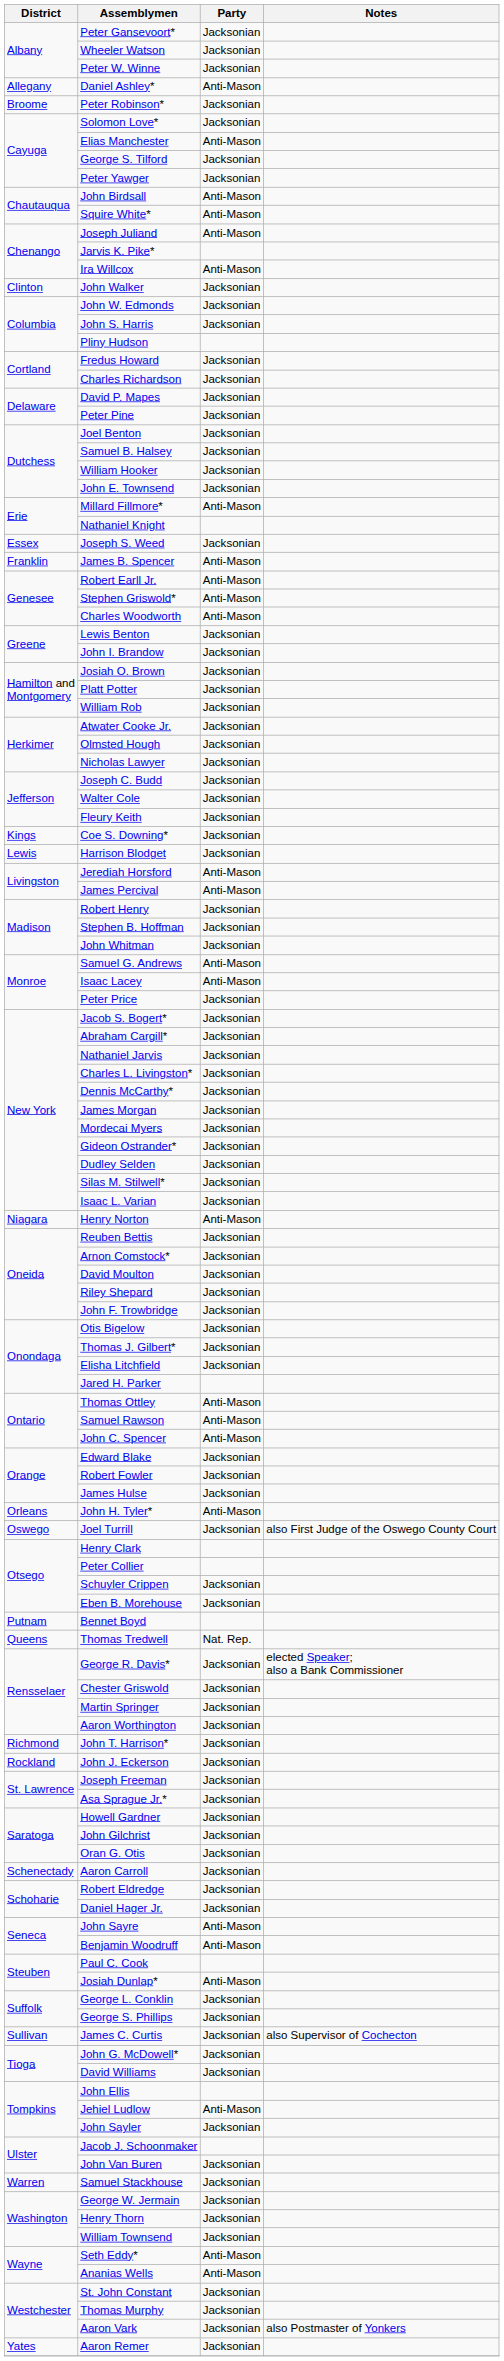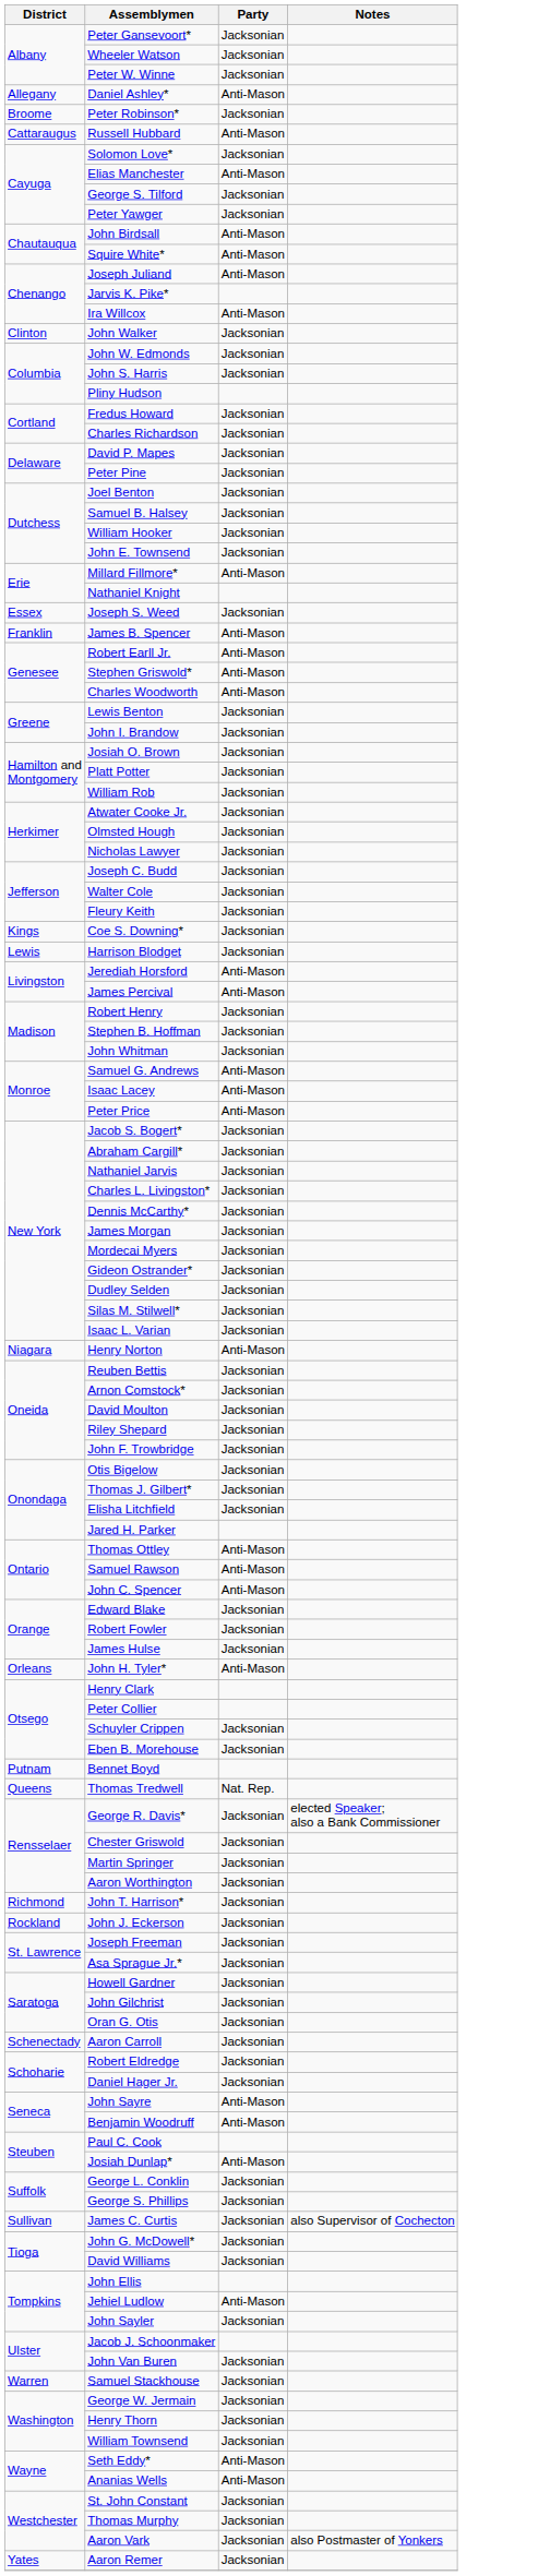 <table class=wikitable>
 <tr>
 <th>District</th>
 <th>Assemblymen</th>
 <th>Party</th>
 <th>Notes</th>
 </tr>
 <tr>
 <td rowspan="3"><a href='#'>Albany</a></td>
 <td><a href='#'>Peter Gansevoort</a>*</td>
 <td>Jacksonian</td>
 <td></td>
 </tr>
 <tr>
 <td><a href='#'>Wheeler Watson</a></td>
 <td>Jacksonian</td>
 <td></td>
 </tr>
 <tr>
 <td><a href='#'>Peter W. Winne</a></td>
 <td>Jacksonian</td>
 <td></td>
 </tr>
 <tr>
 <td><a href='#'>Allegany</a></td>
 <td><a href='#'>Daniel Ashley</a>*</td>
 <td>Anti-Mason</td>
 <td></td>
 </tr>
 <tr>
 <td><a href='#'>Broome</a></td>
 <td><a href='#'>Peter Robinson</a>*</td>
 <td>Jacksonian</td>
+<td></td>
+</tr>
+<tr>
+<td><a href='#'>Cattaraugus</a></td>
+<td><a href='#'>Russell Hubbard</a></td>
+<td>Anti-Mason</td>
 <td></td>
 </tr>
 <tr>
 <td rowspan="4"><a href='#'>Cayuga</a></td>
 <td><a href='#'>Solomon Love</a>*</td>
 <td>Jacksonian</td>
 <td></td>
 </tr>
 <tr>
 <td><a href='#'>Elias Manchester</a></td>
 <td>Anti-Mason</td>
 <td></td>
 </tr>
 <tr>
 <td><a href='#'>George S. Tilford</a></td>
 <td>Jacksonian</td>
 <td></td>
 </tr>
 <tr>
 <td><a href='#'>Peter Yawger</a></td>
 <td>Jacksonian</td>
 <td></td>
 </tr>
 <tr>
 <td rowspan="2"><a href='#'>Chautauqua</a></td>
 <td><a href='#'>John Birdsall</a></td>
 <td>Anti-Mason</td>
 <td></td>
 </tr>
 <tr>
 <td><a href='#'>Squire White</a>*</td>
 <td>Anti-Mason</td>
 <td></td>
 </tr>
 <tr>
 <td rowspan="3"><a href='#'>Chenango</a></td>
 <td><a href='#'>Joseph Juliand</a></td>
 <td>Anti-Mason</td>
 <td></td>
 </tr>
 <tr>
 <td><a href='#'>Jarvis K. Pike</a>*</td>
 <td></td>
 <td></td>
 </tr>
 <tr>
 <td><a href='#'>Ira Willcox</a></td>
 <td>Anti-Mason</td>
 <td></td>
 </tr>
 <tr>
 <td><a href='#'>Clinton</a></td>
 <td><a href='#'>John Walker</a></td>
 <td>Jacksonian</td>
 <td></td>
 </tr>
 <tr>
 <td rowspan="3"><a href='#'>Columbia</a></td>
 <td><a href='#'>John W. Edmonds</a></td>
 <td>Jacksonian</td>
 <td></td>
 </tr>
 <tr>
 <td><a href='#'>John S. Harris</a></td>
 <td>Jacksonian</td>
 <td></td>
 </tr>
 <tr>
 <td><a href='#'>Pliny Hudson</a></td>
 <td></td>
 <td></td>
 </tr>
 <tr>
 <td rowspan="2"><a href='#'>Cortland</a></td>
 <td><a href='#'>Fredus Howard</a></td>
 <td>Jacksonian</td>
 <td></td>
 </tr>
 <tr>
 <td><a href='#'>Charles Richardson</a></td>
 <td>Jacksonian</td>
 <td></td>
 </tr>
 <tr>
 <td rowspan="2"><a href='#'>Delaware</a></td>
 <td><a href='#'>David P. Mapes</a></td>
 <td>Jacksonian</td>
 <td></td>
 </tr>
 <tr>
 <td><a href='#'>Peter Pine</a></td>
 <td>Jacksonian</td>
 <td></td>
 </tr>
 <tr>
 <td rowspan="4"><a href='#'>Dutchess</a></td>
 <td><a href='#'>Joel Benton</a></td>
 <td>Jacksonian</td>
 <td></td>
 </tr>
 <tr>
 <td><a href='#'>Samuel B. Halsey</a></td>
 <td>Jacksonian</td>
 <td></td>
 </tr>
 <tr>
 <td><a href='#'>William Hooker</a></td>
 <td>Jacksonian</td>
 <td></td>
 </tr>
 <tr>
 <td><a href='#'>John E. Townsend</a></td>
 <td>Jacksonian</td>
 <td></td>
 </tr>
 <tr>
 <td rowspan="2"><a href='#'>Erie</a></td>
 <td><a href='#'>Millard Fillmore</a>*</td>
 <td>Anti-Mason</td>
 <td></td>
 </tr>
 <tr>
 <td><a href='#'>Nathaniel Knight</a></td>
 <td></td>
 <td></td>
 </tr>
 <tr>
 <td><a href='#'>Essex</a></td>
 <td><a href='#'>Joseph S. Weed</a></td>
 <td>Jacksonian</td>
 <td></td>
 </tr>
 <tr>
 <td><a href='#'>Franklin</a></td>
 <td><a href='#'>James B. Spencer</a></td>
 <td>Anti-Mason</td>
 <td></td>
 </tr>
 <tr>
 <td rowspan="3"><a href='#'>Genesee</a></td>
 <td><a href='#'>Robert Earll Jr.</a></td>
 <td>Anti-Mason</td>
 <td></td>
 </tr>
 <tr>
 <td><a href='#'>Stephen Griswold</a>*</td>
 <td>Anti-Mason</td>
 <td></td>
 </tr>
 <tr>
 <td><a href='#'>Charles Woodworth</a></td>
 <td>Anti-Mason</td>
 <td></td>
 </tr>
 <tr>
 <td rowspan="2"><a href='#'>Greene</a></td>
 <td><a href='#'>Lewis Benton</a></td>
 <td>Jacksonian</td>
 <td></td>
 </tr>
 <tr>
 <td><a href='#'>John I. Brandow</a></td>
 <td>Jacksonian</td>
 <td></td>
 </tr>
 <tr>
 <td rowspan="3"><a href='#'>Hamilton</a> and <br><a href='#'>Montgomery</a></td>
 <td><a href='#'>Josiah O. Brown</a></td>
 <td>Jacksonian</td>
 <td></td>
 </tr>
 <tr>
 <td><a href='#'>Platt Potter</a></td>
 <td>Jacksonian</td>
 <td></td>
 </tr>
 <tr>
 <td><a href='#'>William Rob</a></td>
 <td>Jacksonian</td>
 <td></td>
 </tr>
 <tr>
 <td rowspan="3"><a href='#'>Herkimer</a></td>
 <td><a href='#'>Atwater Cooke Jr.</a></td>
 <td>Jacksonian</td>
 <td></td>
 </tr>
 <tr>
 <td><a href='#'>Olmsted Hough</a></td>
 <td>Jacksonian</td>
 <td></td>
 </tr>
 <tr>
 <td><a href='#'>Nicholas Lawyer</a></td>
 <td>Jacksonian</td>
 <td></td>
 </tr>
 <tr>
 <td rowspan="3"><a href='#'>Jefferson</a></td>
 <td><a href='#'>Joseph C. Budd</a></td>
 <td>Jacksonian</td>
 <td></td>
 </tr>
 <tr>
 <td><a href='#'>Walter Cole</a></td>
 <td>Jacksonian</td>
 <td></td>
 </tr>
 <tr>
 <td><a href='#'>Fleury Keith</a></td>
 <td>Jacksonian</td>
 <td></td>
 </tr>
 <tr>
 <td><a href='#'>Kings</a></td>
 <td><a href='#'>Coe S. Downing</a>*</td>
 <td>Jacksonian</td>
 <td></td>
 </tr>
 <tr>
 <td><a href='#'>Lewis</a></td>
 <td><a href='#'>Harrison Blodget</a></td>
 <td>Jacksonian</td>
 <td></td>
 </tr>
 <tr>
 <td rowspan="2"><a href='#'>Livingston</a></td>
 <td><a href='#'>Jerediah Horsford</a></td>
 <td>Anti-Mason</td>
 <td></td>
 </tr>
 <tr>
 <td><a href='#'>James Percival</a></td>
 <td>Anti-Mason</td>
 <td></td>
 </tr>
 <tr>
 <td rowspan="3"><a href='#'>Madison</a></td>
 <td><a href='#'>Robert Henry</a></td>
 <td>Jacksonian</td>
 <td></td>
 </tr>
 <tr>
 <td><a href='#'>Stephen B. Hoffman</a></td>
 <td>Jacksonian</td>
 <td></td>
 </tr>
 <tr>
 <td><a href='#'>John Whitman</a></td>
 <td>Jacksonian</td>
 <td></td>
 </tr>
 <tr>
 <td rowspan="3"><a href='#'>Monroe</a></td>
 <td><a href='#'>Samuel G. Andrews</a></td>
 <td>Anti-Mason</td>
 <td></td>
 </tr>
 <tr>
 <td><a href='#'>Isaac Lacey</a></td>
 <td>Anti-Mason</td>
 <td></td>
 </tr>
 <tr>
 <td><a href='#'>Peter Price</a></td>
-<td>Jacksonian</td>
+<td>Anti-Mason</td>
 <td></td>
 </tr>
 <tr>
 <td rowspan="11"><a href='#'>New York</a></td>
 <td><a href='#'>Jacob S. Bogert</a>*</td>
 <td>Jacksonian</td>
 <td></td>
 </tr>
 <tr>
 <td><a href='#'>Abraham Cargill</a>*</td>
 <td>Jacksonian</td>
 <td></td>
 </tr>
 <tr>
 <td><a href='#'>Nathaniel Jarvis</a></td>
 <td>Jacksonian</td>
 <td></td>
 </tr>
 <tr>
 <td><a href='#'>Charles L. Livingston</a>*</td>
 <td>Jacksonian</td>
 <td></td>
 </tr>
 <tr>
 <td><a href='#'>Dennis McCarthy</a>*</td>
 <td>Jacksonian</td>
 <td></td>
 </tr>
 <tr>
 <td><a href='#'>James Morgan</a></td>
 <td>Jacksonian</td>
 <td></td>
 </tr>
 <tr>
 <td><a href='#'>Mordecai Myers</a></td>
 <td>Jacksonian</td>
 <td></td>
 </tr>
 <tr>
 <td><a href='#'>Gideon Ostrander</a>*</td>
 <td>Jacksonian</td>
 <td></td>
 </tr>
 <tr>
 <td><a href='#'>Dudley Selden</a></td>
 <td>Jacksonian</td>
 <td></td>
 </tr>
 <tr>
 <td><a href='#'>Silas M. Stilwell</a>*</td>
 <td>Jacksonian</td>
 <td></td>
 </tr>
 <tr>
 <td><a href='#'>Isaac L. Varian</a></td>
 <td>Jacksonian</td>
 <td></td>
 </tr>
 <tr>
 <td><a href='#'>Niagara</a></td>
 <td><a href='#'>Henry Norton</a></td>
 <td>Anti-Mason</td>
 <td></td>
 </tr>
 <tr>
 <td rowspan="5"><a href='#'>Oneida</a></td>
 <td><a href='#'>Reuben Bettis</a></td>
 <td>Jacksonian</td>
 <td></td>
 </tr>
 <tr>
 <td><a href='#'>Arnon Comstock</a>*</td>
 <td>Jacksonian</td>
 <td></td>
 </tr>
 <tr>
 <td><a href='#'>David Moulton</a></td>
 <td>Jacksonian</td>
 <td></td>
 </tr>
 <tr>
 <td><a href='#'>Riley Shepard</a></td>
 <td>Jacksonian</td>
 <td></td>
 </tr>
 <tr>
 <td><a href='#'>John F. Trowbridge</a></td>
 <td>Jacksonian</td>
 <td></td>
 </tr>
 <tr>
 <td rowspan="4"><a href='#'>Onondaga</a></td>
 <td><a href='#'>Otis Bigelow</a></td>
 <td>Jacksonian</td>
 <td></td>
 </tr>
 <tr>
 <td><a href='#'>Thomas J. Gilbert</a>*</td>
 <td>Jacksonian</td>
 <td></td>
 </tr>
 <tr>
 <td><a href='#'>Elisha Litchfield</a></td>
 <td>Jacksonian</td>
 <td></td>
 </tr>
 <tr>
 <td><a href='#'>Jared H. Parker</a></td>
 <td></td>
 <td></td>
 </tr>
 <tr>
 <td rowspan="3"><a href='#'>Ontario</a></td>
 <td><a href='#'>Thomas Ottley</a></td>
 <td>Anti-Mason</td>
 <td></td>
 </tr>
 <tr>
 <td><a href='#'>Samuel Rawson</a></td>
 <td>Anti-Mason</td>
 <td></td>
 </tr>
 <tr>
 <td><a href='#'>John C. Spencer</a></td>
 <td>Anti-Mason</td>
 <td></td>
 </tr>
 <tr>
 <td rowspan="3"><a href='#'>Orange</a></td>
 <td><a href='#'>Edward Blake</a></td>
 <td>Jacksonian</td>
 <td></td>
 </tr>
 <tr>
 <td><a href='#'>Robert Fowler</a></td>
 <td>Jacksonian</td>
 <td></td>
 </tr>
 <tr>
 <td><a href='#'>James Hulse</a></td>
 <td>Jacksonian</td>
 <td></td>
 </tr>
 <tr>
 <td><a href='#'>Orleans</a></td>
 <td><a href='#'>John H. Tyler</a>*</td>
 <td>Anti-Mason</td>
 <td></td>
-</tr>
-<tr>
-<td><a href='#'>Oswego</a></td>
-<td><a href='#'>Joel Turrill</a></td>
-<td>Jacksonian</td>
-<td>also First Judge of the Oswego County Court</td>
 </tr>
 <tr>
 <td rowspan="4"><a href='#'>Otsego</a></td>
 <td><a href='#'>Henry Clark</a></td>
 <td></td>
 <td></td>
 </tr>
 <tr>
 <td><a href='#'>Peter Collier</a></td>
 <td></td>
 <td></td>
 </tr>
 <tr>
 <td><a href='#'>Schuyler Crippen</a></td>
 <td>Jacksonian</td>
 <td></td>
 </tr>
 <tr>
 <td><a href='#'>Eben B. Morehouse</a></td>
 <td>Jacksonian</td>
 <td></td>
 </tr>
 <tr>
 <td><a href='#'>Putnam</a></td>
 <td><a href='#'>Bennet Boyd</a></td>
 <td></td>
 <td></td>
 </tr>
 <tr>
 <td><a href='#'>Queens</a></td>
 <td><a href='#'>Thomas Tredwell</a></td>
 <td>Nat. Rep.</td>
 <td></td>
 </tr>
 <tr>
 <td rowspan="4"><a href='#'>Rensselaer</a></td>
 <td><a href='#'>George R. Davis</a>*</td>
 <td>Jacksonian</td>
 <td>elected <a href='#'>Speaker</a>; <br>also a Bank Commissioner</td>
 </tr>
 <tr>
 <td><a href='#'>Chester Griswold</a></td>
 <td>Jacksonian</td>
 <td></td>
 </tr>
 <tr>
 <td><a href='#'>Martin Springer</a></td>
 <td>Jacksonian</td>
 <td></td>
 </tr>
 <tr>
 <td><a href='#'>Aaron Worthington</a></td>
 <td>Jacksonian</td>
 <td></td>
 </tr>
 <tr>
 <td><a href='#'>Richmond</a></td>
 <td><a href='#'>John T. Harrison</a>*</td>
 <td>Jacksonian</td>
 <td></td>
 </tr>
 <tr>
 <td><a href='#'>Rockland</a></td>
 <td><a href='#'>John J. Eckerson</a></td>
 <td>Jacksonian</td>
 <td></td>
 </tr>
 <tr>
 <td rowspan="2"><a href='#'>St. Lawrence</a></td>
 <td><a href='#'>Joseph Freeman</a></td>
 <td>Jacksonian</td>
 <td></td>
 </tr>
 <tr>
 <td><a href='#'>Asa Sprague Jr.</a>*</td>
 <td>Jacksonian</td>
 <td></td>
 </tr>
 <tr>
 <td rowspan="3"><a href='#'>Saratoga</a></td>
 <td><a href='#'>Howell Gardner</a></td>
 <td>Jacksonian</td>
 <td></td>
 </tr>
 <tr>
 <td><a href='#'>John Gilchrist</a></td>
 <td>Jacksonian</td>
 <td></td>
 </tr>
 <tr>
 <td><a href='#'>Oran G. Otis</a></td>
 <td>Jacksonian</td>
 <td></td>
 </tr>
 <tr>
 <td><a href='#'>Schenectady</a></td>
 <td><a href='#'>Aaron Carroll</a></td>
 <td>Jacksonian</td>
 <td></td>
 </tr>
 <tr>
 <td rowspan="2"><a href='#'>Schoharie</a></td>
 <td><a href='#'>Robert Eldredge</a></td>
 <td>Jacksonian</td>
 <td></td>
 </tr>
 <tr>
 <td><a href='#'>Daniel Hager Jr.</a></td>
 <td>Jacksonian</td>
 <td></td>
 </tr>
 <tr>
 <td rowspan="2"><a href='#'>Seneca</a></td>
 <td><a href='#'>John Sayre</a></td>
 <td>Anti-Mason</td>
 <td></td>
 </tr>
 <tr>
 <td><a href='#'>Benjamin Woodruff</a></td>
 <td>Anti-Mason</td>
 <td></td>
 </tr>
 <tr>
 <td rowspan="2"><a href='#'>Steuben</a></td>
 <td><a href='#'>Paul C. Cook</a></td>
 <td></td>
 <td></td>
 </tr>
 <tr>
 <td><a href='#'>Josiah Dunlap</a>*</td>
 <td>Anti-Mason</td>
 <td></td>
 </tr>
 <tr>
 <td rowspan="2"><a href='#'>Suffolk</a></td>
 <td><a href='#'>George L. Conklin</a></td>
 <td>Jacksonian</td>
 <td></td>
 </tr>
 <tr>
 <td><a href='#'>George S. Phillips</a></td>
 <td>Jacksonian</td>
 <td></td>
 </tr>
 <tr>
 <td><a href='#'>Sullivan</a></td>
 <td><a href='#'>James C. Curtis</a></td>
 <td>Jacksonian</td>
 <td>also Supervisor of <a href='#'>Cochecton</a></td>
 </tr>
 <tr>
 <td rowspan="2"><a href='#'>Tioga</a></td>
 <td><a href='#'>John G. McDowell</a>*</td>
 <td>Jacksonian</td>
 <td></td>
 </tr>
 <tr>
 <td><a href='#'>David Williams</a></td>
 <td>Jacksonian</td>
 <td></td>
 </tr>
 <tr>
 <td rowspan="3"><a href='#'>Tompkins</a></td>
 <td><a href='#'>John Ellis</a></td>
 <td></td>
 <td></td>
 </tr>
 <tr>
 <td><a href='#'>Jehiel Ludlow</a></td>
 <td>Anti-Mason</td>
 <td></td>
 </tr>
 <tr>
 <td><a href='#'>John Sayler</a></td>
 <td>Jacksonian</td>
 <td></td>
 </tr>
 <tr>
 <td rowspan="2"><a href='#'>Ulster</a></td>
 <td><a href='#'>Jacob J. Schoonmaker</a></td>
 <td></td>
 <td></td>
 </tr>
 <tr>
 <td><a href='#'>John Van Buren</a></td>
 <td>Jacksonian</td>
 <td></td>
 </tr>
 <tr>
 <td><a href='#'>Warren</a></td>
 <td><a href='#'>Samuel Stackhouse</a></td>
 <td>Jacksonian</td>
 <td></td>
 </tr>
 <tr>
 <td rowspan="3"><a href='#'>Washington</a></td>
 <td><a href='#'>George W. Jermain</a></td>
 <td>Jacksonian</td>
 <td></td>
 </tr>
 <tr>
 <td><a href='#'>Henry Thorn</a></td>
 <td>Jacksonian</td>
 <td></td>
 </tr>
 <tr>
 <td><a href='#'>William Townsend</a></td>
 <td>Jacksonian</td>
 <td></td>
 </tr>
 <tr>
 <td rowspan="2"><a href='#'>Wayne</a></td>
 <td><a href='#'>Seth Eddy</a>*</td>
 <td>Anti-Mason</td>
 <td></td>
 </tr>
 <tr>
 <td><a href='#'>Ananias Wells</a></td>
 <td>Anti-Mason</td>
 <td></td>
 </tr>
 <tr>
 <td rowspan="3"><a href='#'>Westchester</a></td>
 <td><a href='#'>St. John Constant</a></td>
 <td>Jacksonian</td>
 <td></td>
 </tr>
 <tr>
 <td><a href='#'>Thomas Murphy</a></td>
 <td>Jacksonian</td>
 <td></td>
 </tr>
 <tr>
 <td><a href='#'>Aaron Vark</a></td>
 <td>Jacksonian</td>
 <td>also Postmaster of <a href='#'>Yonkers</a></td>
 </tr>
 <tr>
 <td><a href='#'>Yates</a></td>
 <td><a href='#'>Aaron Remer</a></td>
 <td>Jacksonian</td>
 <td></td>
 </tr>
 <tr>
 </tr>
 </table>
